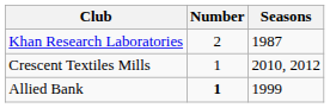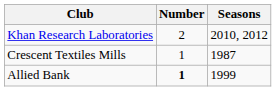 <table class="wikitable sortable">
 <tr>
 <th>Club</th>
 <th>Number</th>
 <th>Seasons</th>
 </tr>
 <tr>
 <td><a href='#'>Khan Research Laboratories</a></td>
 <td style="text-align:center">2</td>
-<td>1987</td>
+<td>2010, 2012</td>
 </tr>
 <tr>
 <td>Crescent Textiles Mills</td>
 <td style="text-align:center">1</td>
-<td>2010, 2012</td>
+<td>1987</td>
 </tr>
 <tr>
 <td>Allied Bank</td>
 <td style="text-align:center"><strong>1</strong></td>
 <td>1999</td>
 </tr>
 </table>
